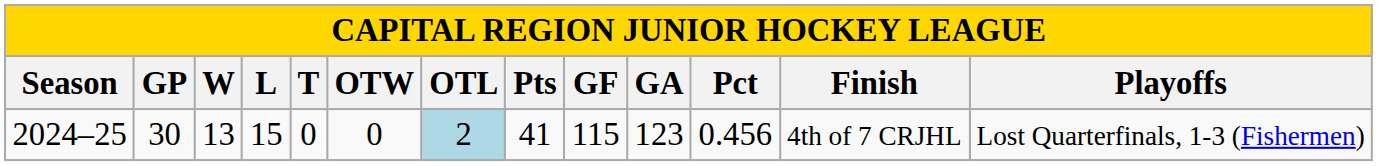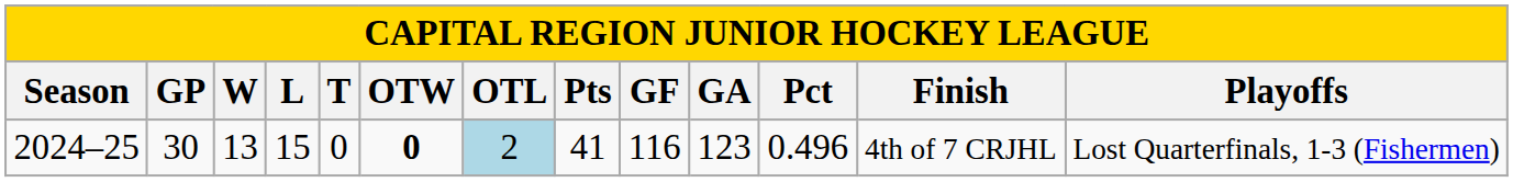 <table class="wikitable" style="text-align:center">
 <tr>
 </tr>
 <tr align="center"  bgcolor="gold"  style="color:black">
 <td colspan=13><strong>CAPITAL REGION JUNIOR HOCKEY LEAGUE</strong></td>
 </tr>
 <tr>
 <th>Season</th>
 <th>GP</th>
 <th>W</th>
 <th>L</th>
 <th>T</th>
 <th>OTW</th>
 <th>OTL</th>
 <th>Pts</th>
 <th>GF</th>
 <th>GA</th>
 <th>Pct</th>
 <th>Finish</th>
 <th>Playoffs</th>
 </tr>
 <tr>
 <td>2024–25</td>
 <td>30</td>
 <td>13</td>
 <td>15</td>
 <td>0</td>
-<td>0</td>
+<td><strong>0</strong></td>
 <td style="background: lightblue;">2</td>
 <td>41</td>
-<td>115</td>
+<td>116</td>
 <td>123</td>
-<td>0.456</td>
+<td>0.496</td>
 <td><small>4th of 7 CRJHL </small></td>
 <td align=left><small>Lost Quarterfinals, 1-3 (<a href='#'>Fishermen</a>)</small></td>
 </tr>
 </table>
